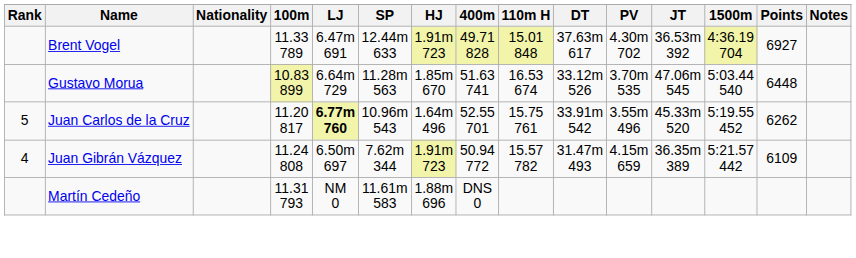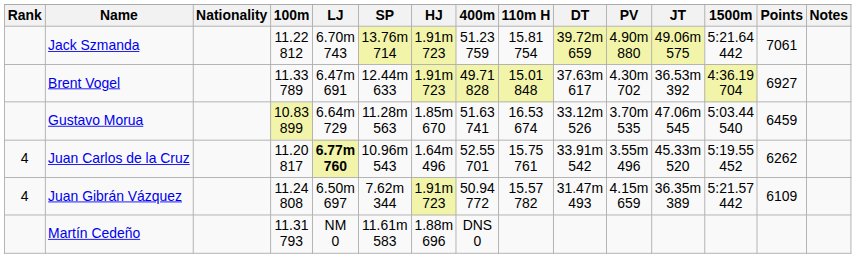 <table class="wikitable sortable" style="text-align:center">
 <tr>
 </tr>
 <tr>
 <th>Rank</th>
 <th>Name</th>
 <th>Nationality</th>
 <th>100m</th>
 <th>LJ</th>
 <th>SP</th>
 <th>HJ</th>
 <th>400m</th>
 <th>110m H</th>
 <th>DT</th>
 <th>PV</th>
 <th>JT</th>
 <th>1500m</th>
 <th>Points</th>
 <th>Notes</th>
+</tr>
+<tr>
+<td></td>
+<td align=left><a href='#'>Jack Szmanda</a></td>
+<td align=left></td>
+<td>11.22<br>812</td>
+<td>6.70m<br>743</td>
+<td bgcolor=#F2F5A9>13.76m<br>714</td>
+<td bgcolor=#F2F5A9>1.91m<br>723</td>
+<td>51.23<br>759</td>
+<td>15.81<br>754</td>
+<td bgcolor=#F2F5A9>39.72m<br>659</td>
+<td bgcolor=#F2F5A9>4.90m<br>880</td>
+<td bgcolor=#F2F5A9>49.06m<br>575</td>
+<td>5:21.64<br>442</td>
+<td>7061</td>
+<td></td>
 </tr>
 <tr>
 <td></td>
 <td align=left><a href='#'>Brent Vogel</a></td>
 <td align=left></td>
 <td>11.33<br>789</td>
 <td>6.47m<br>691</td>
 <td>12.44m<br>633</td>
 <td bgcolor=#F2F5A9>1.91m<br>723</td>
 <td bgcolor=#F2F5A9>49.71<br>828</td>
 <td bgcolor=#F2F5A9>15.01<br>848</td>
 <td>37.63m<br>617</td>
 <td>4.30m<br>702</td>
 <td>36.53m<br>392</td>
 <td bgcolor=#F2F5A9>4:36.19<br>704</td>
 <td>6927</td>
 <td></td>
 </tr>
 <tr>
 <td></td>
 <td align=left><a href='#'>Gustavo Morua</a></td>
 <td align=left></td>
 <td bgcolor=#F2F5A9>10.83<br>899</td>
 <td>6.64m<br>729</td>
 <td>11.28m<br>563</td>
 <td>1.85m<br>670</td>
 <td>51.63<br>741</td>
 <td>16.53<br>674</td>
 <td>33.12m<br>526</td>
 <td>3.70m<br>535</td>
 <td>47.06m<br>545</td>
 <td>5:03.44<br>540</td>
-<td>6448</td>
+<td>6459</td>
 <td></td>
 </tr>
 <tr>
-<td>5</td>
+<td>4</td>
 <td align=left><a href='#'>Juan Carlos de la Cruz</a></td>
 <td align=left></td>
 <td>11.20<br>817</td>
 <td bgcolor=#F2F5A9><strong>6.77m<br>760</strong></td>
 <td>10.96m<br>543</td>
 <td>1.64m<br>496</td>
 <td>52.55<br>701</td>
 <td>15.75<br>761</td>
 <td>33.91m<br>542</td>
 <td>3.55m<br>496</td>
 <td>45.33m<br>520</td>
 <td>5:19.55<br>452</td>
 <td>6262</td>
 <td></td>
 </tr>
 <tr>
 <td>4</td>
 <td align=left><a href='#'>Juan Gibrán Vázquez</a></td>
 <td align=left></td>
 <td>11.24<br>808</td>
 <td>6.50m<br>697</td>
 <td>7.62m<br>344</td>
 <td bgcolor=#F2F5A9>1.91m<br>723</td>
 <td>50.94<br>772</td>
 <td>15.57<br>782</td>
 <td>31.47m<br>493</td>
 <td>4.15m<br>659</td>
 <td>36.35m<br>389</td>
 <td>5:21.57<br>442</td>
 <td>6109</td>
 <td></td>
 </tr>
 <tr>
 <td></td>
 <td align=left><a href='#'>Martín Cedeño</a></td>
 <td align=left></td>
 <td>11.31<br>793</td>
 <td>NM<br>0</td>
 <td>11.61m<br>583</td>
 <td>1.88m<br>696</td>
 <td>DNS<br>0</td>
 <td></td>
 <td></td>
 <td></td>
 <td></td>
 <td></td>
 <td></td>
 <td></td>
 </tr>
 </table>
